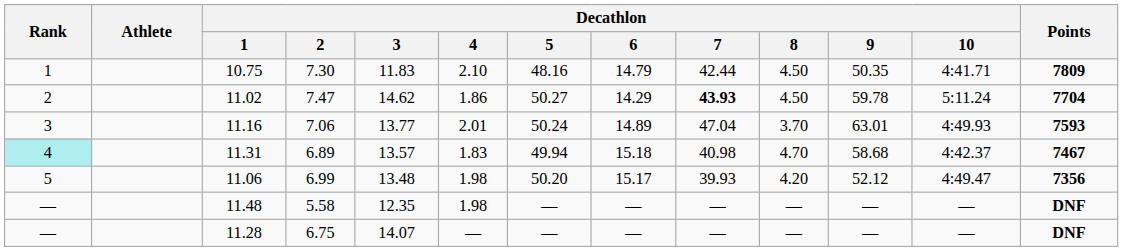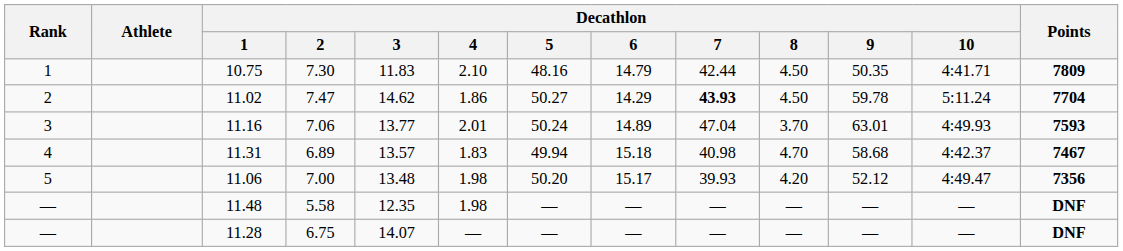 <table class="wikitable" style=" text-align:center; font-size:90%;" width="78%">
 <tr>
 <th rowspan="2">Rank</th>
 <th rowspan="2">Athlete</th>
 <th colspan="10">Decathlon</th>
 <th rowspan="2">Points</th>
 </tr>
 <tr>
 <th>1</th>
 <th>2</th>
 <th>3</th>
 <th>4</th>
 <th>5</th>
 <th>6</th>
 <th>7</th>
 <th>8</th>
 <th>9</th>
 <th>10</th>
 </tr>
 <tr>
 <td>1</td>
 <td align=left></td>
 <td>10.75</td>
 <td>7.30</td>
 <td>11.83</td>
 <td>2.10</td>
 <td>48.16</td>
 <td>14.79</td>
 <td>42.44</td>
 <td>4.50</td>
 <td>50.35</td>
 <td>4:41.71</td>
 <td><strong>7809</strong></td>
 </tr>
 <tr>
 <td>2</td>
 <td align=left></td>
 <td>11.02</td>
 <td>7.47</td>
 <td>14.62</td>
 <td>1.86</td>
 <td>50.27</td>
 <td>14.29</td>
 <td><strong>43.93</strong></td>
 <td>4.50</td>
 <td>59.78</td>
 <td>5:11.24</td>
 <td><strong>7704</strong></td>
 </tr>
 <tr>
 <td>3</td>
 <td align=left></td>
 <td>11.16</td>
 <td>7.06</td>
 <td>13.77</td>
 <td>2.01</td>
 <td>50.24</td>
 <td>14.89</td>
 <td>47.04</td>
 <td>3.70</td>
 <td>63.01</td>
 <td>4:49.93</td>
 <td><strong>7593</strong></td>
 </tr>
 <tr>
-<td style="background: paleturquoise;">4</td>
+<td>4</td>
 <td align=left></td>
 <td>11.31</td>
 <td>6.89</td>
 <td>13.57</td>
 <td>1.83</td>
 <td>49.94</td>
 <td>15.18</td>
 <td>40.98</td>
 <td>4.70</td>
 <td>58.68</td>
 <td>4:42.37</td>
 <td><strong>7467</strong></td>
 </tr>
 <tr>
 <td>5</td>
 <td align=left></td>
 <td>11.06</td>
-<td>6.99</td>
+<td>7.00</td>
 <td>13.48</td>
 <td>1.98</td>
 <td>50.20</td>
 <td>15.17</td>
 <td>39.93</td>
 <td>4.20</td>
 <td>52.12</td>
 <td>4:49.47</td>
 <td><strong>7356</strong></td>
 </tr>
 <tr>
 <td>—</td>
 <td align=left></td>
 <td>11.48</td>
 <td>5.58</td>
 <td>12.35</td>
 <td>1.98</td>
 <td>—</td>
 <td>—</td>
 <td>—</td>
 <td>—</td>
 <td>—</td>
 <td>—</td>
 <td><strong>DNF</strong></td>
 </tr>
 <tr>
 <td>—</td>
 <td align=left></td>
 <td>11.28</td>
 <td>6.75</td>
 <td>14.07</td>
 <td>—</td>
 <td>—</td>
 <td>—</td>
 <td>—</td>
 <td>—</td>
 <td>—</td>
 <td>—</td>
 <td><strong>DNF</strong></td>
 </tr>
 </table>
